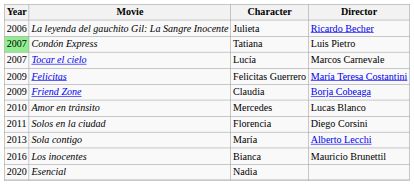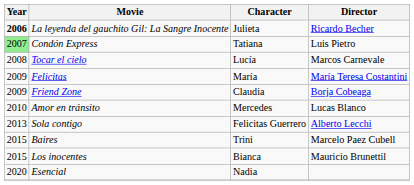 <table class="wikitable">
 <tr>
 <th>Year</th>
 <th>Movie</th>
 <th>Character</th>
 <th>Director</th>
 </tr>
 <tr>
-<td>2006</td>
+<td><strong>2006</strong></td>
 <td><em>La leyenda del gauchito Gil: La Sangre Inocente</em></td>
 <td>Julieta</td>
 <td><a href='#'>Ricardo Becher</a></td>
 </tr>
 <tr>
 <td style="background: lightgreen;">2007</td>
 <td><em>Condón Express</em></td>
 <td>Tatiana</td>
 <td>Luis Pietro</td>
 </tr>
 <tr>
-<td>2007</td>
+<td>2008</td>
 <td><em><a href='#'>Tocar el cielo</a></em></td>
 <td>Lucía</td>
 <td>Marcos Carnevale</td>
 </tr>
 <tr>
 <td>2009</td>
 <td><em><a href='#'>Felicitas</a></em></td>
-<td>Felicitas Guerrero</td>
+<td>María</td>
 <td><a href='#'>María Teresa Costantini</a></td>
 </tr>
 <tr>
 <td>2009</td>
 <td><em><a href='#'>Friend Zone</a></em></td>
 <td>Claudia</td>
 <td><a href='#'>Borja Cobeaga</a></td>
 </tr>
 <tr>
 <td>2010</td>
 <td><em>Amor en tránsito</em></td>
 <td>Mercedes</td>
 <td>Lucas Blanco</td>
 </tr>
 <tr>
-<td>2011</td>
-<td><em>Solos en la ciudad</em></td>
-<td>Florencia</td>
-<td>Diego Corsini</td>
-</tr>
-<tr>
 <td>2013</td>
 <td><em>Sola contigo</em></td>
-<td>María</td>
+<td>Felicitas Guerrero</td>
 <td><a href='#'>Alberto Lecchi</a></td>
 </tr>
 <tr>
-<td>2016</td>
+<td>2015</td>
+<td><em>Baires</em></td>
+<td>Trini</td>
+<td>Marcelo Paez Cubell</td>
+</tr>
+<tr>
+<td>2015</td>
 <td><em>Los inocentes</em></td>
 <td>Bianca</td>
 <td>Mauricio Brunettil</td>
 </tr>
 <tr>
 <td>2020</td>
 <td><em>Esencial</em></td>
 <td>Nadia</td>
 <td></td>
 </tr>
 <tr>
 </tr>
 </table>
